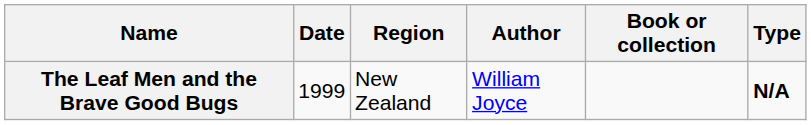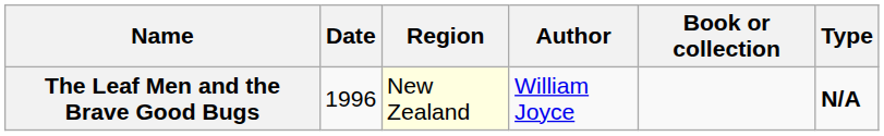 <table class="wikitable sortable">
 <tr>
 <th scope="col">Name</th>
 <th scope="col">Date</th>
 <th scope="col">Region</th>
 <th scope="col">Author</th>
 <th scope="col">Book or collection</th>
 <th scope="col">Type</th>
 </tr>
 <tr>
 <th>The Leaf Men and the Brave Good Bugs</th>
-<td>1999</td>
-<td>New Zealand</td>
+<td>1996</td>
+<td style="background: lightyellow;">New Zealand</td>
 <td><a href='#'>William Joyce</a></td>
 <td></td>
 <td><strong>N/A</strong></td>
 </tr>
 </table>
